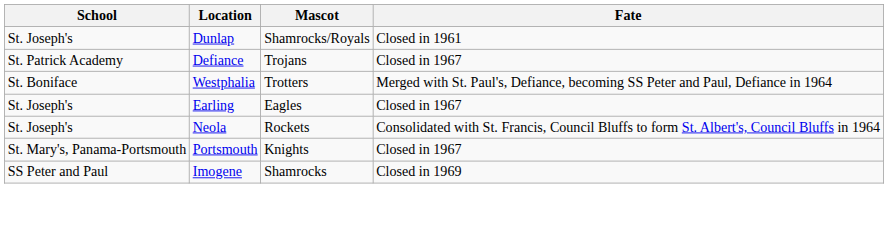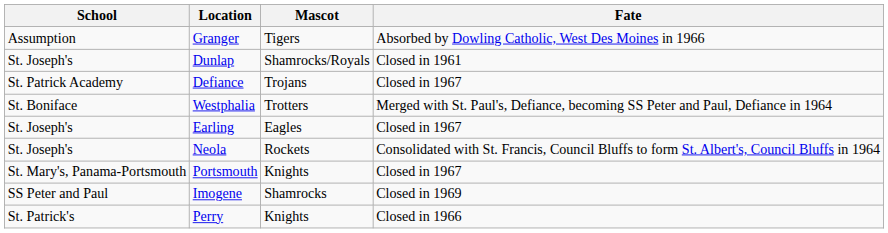 <table class="wikitable" border="1">
 <tr>
 <th>School</th>
 <th>Location</th>
 <th>Mascot</th>
 <th>Fate</th>
+</tr>
+<tr>
+<td>Assumption</td>
+<td><a href='#'>Granger</a></td>
+<td>Tigers</td>
+<td>Absorbed by <a href='#'>Dowling Catholic, West Des Moines</a> in 1966</td>
 </tr>
 <tr>
 <td>St. Joseph's</td>
 <td><a href='#'>Dunlap</a></td>
 <td>Shamrocks/Royals</td>
 <td>Closed in 1961</td>
 </tr>
 <tr>
 <td>St. Patrick Academy</td>
 <td><a href='#'>Defiance</a></td>
 <td>Trojans</td>
 <td>Closed in 1967</td>
 </tr>
 <tr>
 <td>St. Boniface</td>
 <td><a href='#'>Westphalia</a></td>
 <td>Trotters</td>
 <td>Merged with St. Paul's, Defiance, becoming SS Peter and Paul, Defiance in 1964</td>
 </tr>
 <tr>
 <td>St. Joseph's</td>
 <td><a href='#'>Earling</a></td>
 <td>Eagles</td>
 <td>Closed in 1967</td>
 </tr>
 <tr>
 <td>St. Joseph's</td>
 <td><a href='#'>Neola</a></td>
 <td>Rockets</td>
 <td>Consolidated with St. Francis, Council Bluffs to form <a href='#'>St. Albert's, Council Bluffs</a> in 1964</td>
 </tr>
 <tr>
 <td>St. Mary's, Panama-Portsmouth</td>
 <td><a href='#'>Portsmouth</a></td>
 <td>Knights</td>
 <td>Closed in 1967</td>
 </tr>
 <tr>
 <td>SS Peter and Paul</td>
 <td><a href='#'>Imogene</a></td>
 <td>Shamrocks</td>
 <td>Closed in 1969</td>
 </tr>
+<tr>
+<td>St. Patrick's</td>
+<td><a href='#'>Perry</a></td>
+<td>Knights</td>
+<td>Closed in 1966</td>
+</tr>
 </table>
